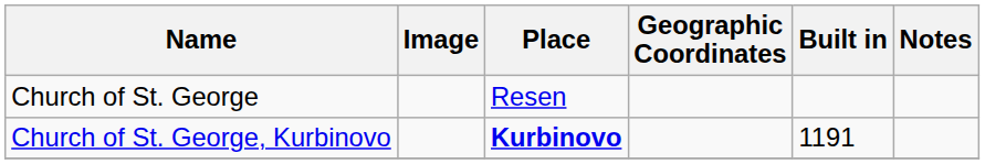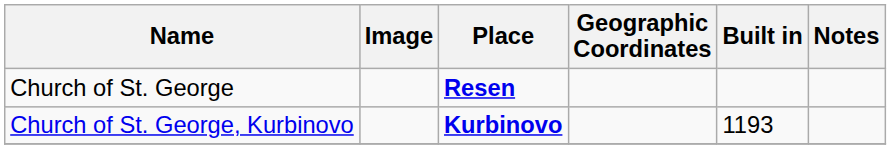 <table class="wikitable">
 <tr>
 <th><strong> Name</strong></th>
 <th><strong> Image</strong></th>
 <th><strong> Place</strong></th>
 <th><strong> Geographic</strong><br><strong>Coordinates</strong></th>
 <th><strong> Built in</strong></th>
 <th><strong> Notes</strong></th>
 </tr>
 <tr>
 <td>Church of St. George</td>
 <td></td>
-<td><a href='#'>Resen</a></td>
+<td><strong><a href='#'>Resen</a></strong></td>
 <td></td>
 <td></td>
 <td></td>
 </tr>
 <tr>
 <td><a href='#'>Church of St. George, Kurbinovo</a></td>
 <td></td>
 <td><strong><a href='#'>Kurbinovo</a></strong></td>
 <td></td>
-<td>1191</td>
+<td>1193</td>
 <td></td>
 </tr>
 <tr>
 </tr>
 </table>
